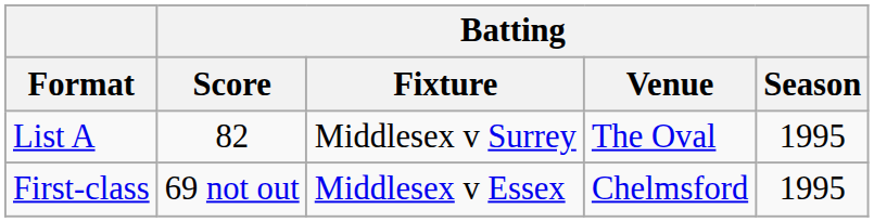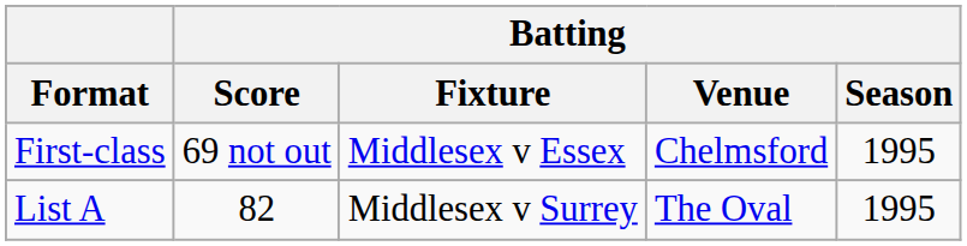 <table class=wikitable>
 <tr>
 <th></th>
 <th colspan="4">Batting</th>
 </tr>
 <tr>
 <th>Format</th>
 <th>Score</th>
 <th>Fixture</th>
 <th>Venue</th>
 <th>Season</th>
 </tr>
 <tr>
+<td><a href='#'>First-class</a></td>
+<td align="center">69 <a href='#'>not out</a></td>
+<td><a href='#'>Middlesex</a> v <a href='#'>Essex</a></td>
+<td><a href='#'>Chelmsford</a></td>
+<td align="center">1995</td>
+</tr>
+<tr>
 <td><a href='#'>List A</a></td>
 <td align="center">82</td>
 <td>Middlesex v <a href='#'>Surrey</a></td>
 <td><a href='#'>The Oval</a></td>
 <td align="center">1995</td>
 </tr>
-<tr>
-<td><a href='#'>First-class</a></td>
-<td align="center">69 <a href='#'>not out</a></td>
-<td><a href='#'>Middlesex</a> v <a href='#'>Essex</a></td>
-<td><a href='#'>Chelmsford</a></td>
-<td align="center">1995</td>
-</tr>
 </table>
